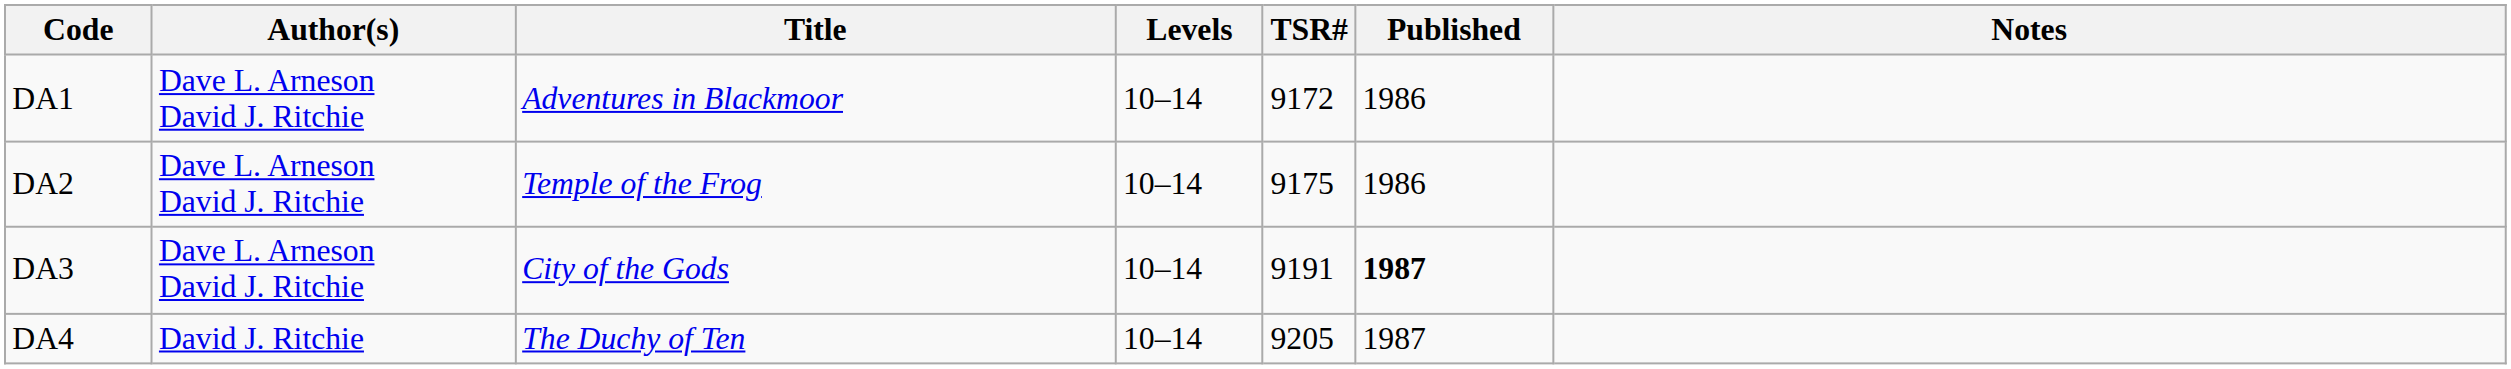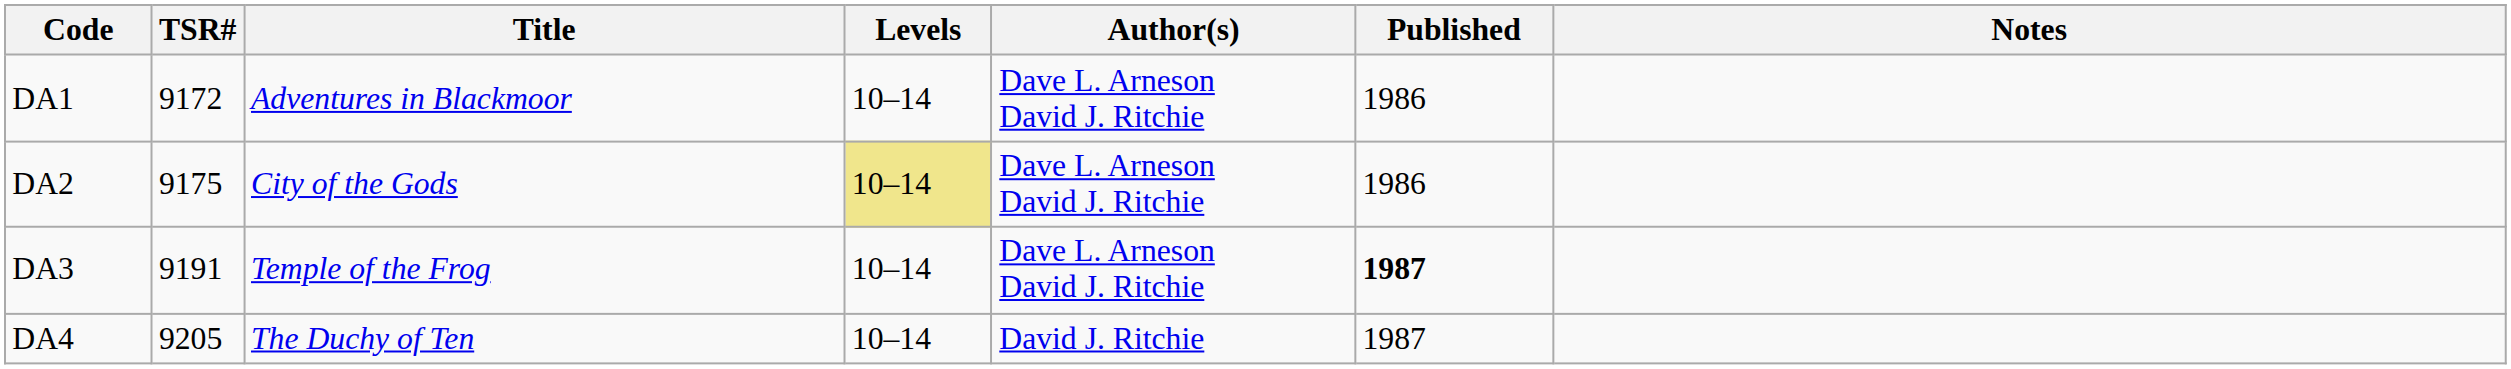 <table class="wikitable" style="width: 100%">
 <tr>
 <th scope="col" style="width: 6%;">Code</th>
-<th scope="col" style="width: 15%;">Author(s)</th>
+<th>TSR#</th>
 <th scope="col" style="width: 25%;">Title</th>
 <th scope="col" style="width: 6%;">Levels</th>
-<th>TSR#</th>
+<th scope="col" style="width: 15%;">Author(s)</th>
 <th scope="col" style="width: 8%;">Published</th>
 <th scope="col" style="width: 40%;">Notes</th>
 </tr>
 <tr>
 <td>DA1</td>
-<td><a href='#'>Dave L. Arneson</a><br><a href='#'>David J. Ritchie</a></td>
+<td>9172</td>
 <td><em><a href='#'>Adventures in Blackmoor</a></em></td>
 <td>10–14</td>
-<td>9172</td>
+<td><a href='#'>Dave L. Arneson</a><br><a href='#'>David J. Ritchie</a></td>
 <td>1986</td>
 <td> </td>
 </tr>
 <tr>
 <td>DA2</td>
+<td>9175</td>
+<td><em><a href='#'>City of the Gods</a></em></td>
+<td style="background: khaki;">10–14</td>
 <td><a href='#'>Dave L. Arneson</a><br><a href='#'>David J. Ritchie</a></td>
-<td><em><a href='#'>Temple of the Frog</a></em></td>
-<td>10–14</td>
-<td>9175</td>
 <td>1986</td>
 <td> </td>
 </tr>
 <tr>
 <td>DA3</td>
+<td>9191</td>
+<td><em><a href='#'>Temple of the Frog</a></em></td>
+<td>10–14</td>
 <td><a href='#'>Dave L. Arneson</a><br><a href='#'>David J. Ritchie</a></td>
-<td><em><a href='#'>City of the Gods</a></em></td>
-<td>10–14</td>
-<td>9191</td>
 <td><strong>1987</strong></td>
 <td> </td>
 </tr>
 <tr>
 <td>DA4</td>
-<td><a href='#'>David J. Ritchie</a></td>
+<td>9205</td>
 <td><em><a href='#'>The Duchy of Ten</a></em></td>
 <td>10–14</td>
-<td>9205</td>
+<td><a href='#'>David J. Ritchie</a></td>
 <td>1987</td>
 <td> </td>
 </tr>
 </table>
